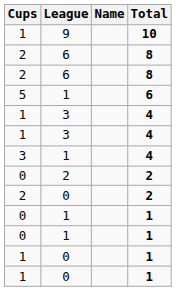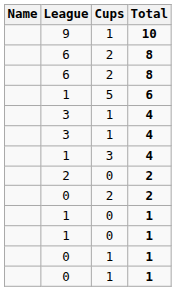 <table class="wikitable sortable" style="text-align:center; font-size:95%">
 <tr>
+<th>Name</th>
+<th>League</th>
 <th>Cups</th>
-<th>League</th>
-<th>Name</th>
 <th>Total</th>
 </tr>
 <tr>
+<td></td>
+<td>9</td>
 <td>1</td>
-<td>9</td>
-<td></td>
 <td> <strong>10</strong></td>
 </tr>
 <tr>
+<td></td>
+<td>6</td>
 <td>2</td>
-<td>6</td>
-<td></td>
 <td> <strong>8</strong></td>
 </tr>
 <tr>
+<td></td>
+<td>6</td>
 <td>2</td>
-<td>6</td>
-<td></td>
 <td> <strong>8</strong></td>
 </tr>
 <tr>
+<td></td>
+<td>1</td>
 <td>5</td>
-<td>1</td>
-<td></td>
 <td> <strong>6</strong></td>
 </tr>
 <tr>
+<td></td>
+<td>3</td>
 <td>1</td>
-<td>3</td>
-<td></td>
 <td> <strong>4</strong></td>
 </tr>
 <tr>
+<td></td>
+<td>3</td>
 <td>1</td>
-<td>3</td>
-<td></td>
 <td> <strong>4</strong></td>
 </tr>
 <tr>
+<td></td>
+<td>1</td>
 <td>3</td>
-<td>1</td>
-<td></td>
 <td> <strong>4</strong></td>
 </tr>
 <tr>
+<td></td>
+<td>2</td>
 <td>0</td>
-<td>2</td>
-<td></td>
 <td> <strong>2</strong></td>
 </tr>
 <tr>
+<td></td>
+<td>0</td>
 <td>2</td>
-<td>0</td>
-<td></td>
 <td> <strong>2</strong></td>
 </tr>
 <tr>
+<td></td>
+<td>1</td>
 <td>0</td>
-<td>1</td>
-<td></td>
 <td> <strong>1</strong></td>
 </tr>
 <tr>
+<td></td>
+<td>1</td>
 <td>0</td>
-<td>1</td>
-<td></td>
 <td> <strong>1</strong></td>
 </tr>
 <tr>
+<td></td>
+<td>0</td>
 <td>1</td>
-<td>0</td>
-<td></td>
 <td> <strong>1</strong></td>
 </tr>
 <tr>
+<td></td>
+<td>0</td>
 <td>1</td>
-<td>0</td>
-<td></td>
 <td> <strong>1</strong></td>
 </tr>
 </table>
